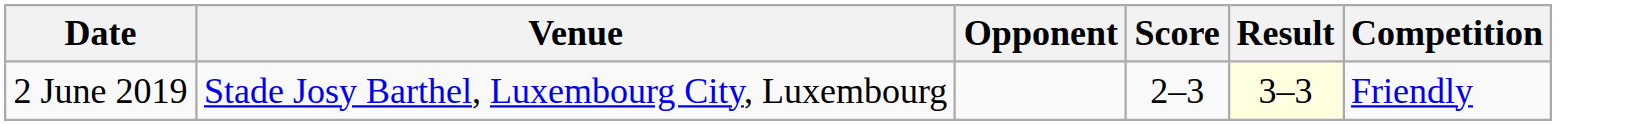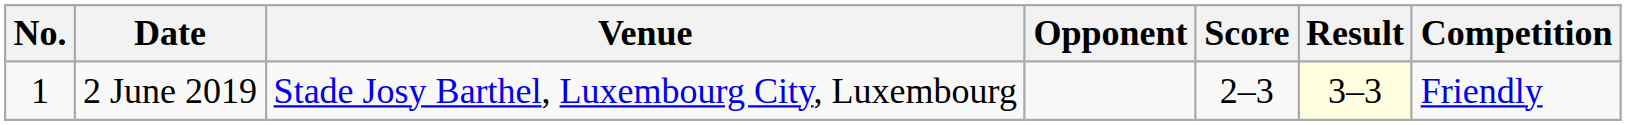 <table class="wikitable sortable">
 <tr>
+<th scope="col">No.</th>
 <th scope="col">Date</th>
 <th scope="col">Venue</th>
 <th scope="col">Opponent</th>
 <th scope="col">Score</th>
 <th scope="col">Result</th>
 <th scope="col">Competition</th>
 </tr>
 <tr>
+<td align=center>1</td>
 <td>2 June 2019</td>
 <td><a href='#'>Stade Josy Barthel</a>, <a href='#'>Luxembourg City</a>, Luxembourg</td>
 <td></td>
 <td align=center>2–3</td>
 <td align=center style="background: lightyellow;">3–3</td>
 <td><a href='#'>Friendly</a></td>
 </tr>
 </table>
